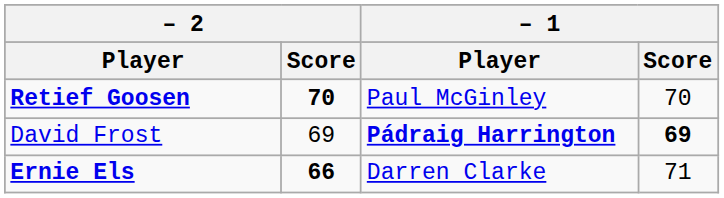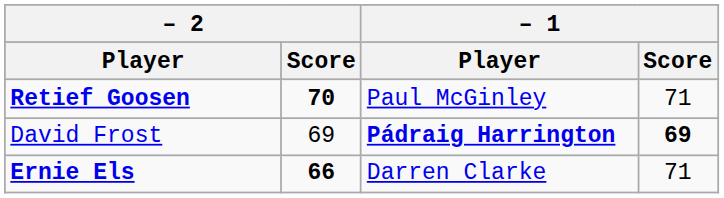 <table class=wikitable>
 <tr>
 <th colspan=2> – 2</th>
 <th colspan=2> – 1</th>
 </tr>
 <tr>
 <th width=150>Player</th>
 <th>Score</th>
 <th width=150>Player</th>
 <th>Score</th>
 </tr>
 <tr>
 <td><strong><a href='#'>Retief Goosen</a></strong></td>
 <td align=center><strong>70</strong></td>
 <td><a href='#'>Paul McGinley</a></td>
-<td align=center>70</td>
+<td align=center>71</td>
 </tr>
 <tr>
 <td><a href='#'>David Frost</a></td>
 <td align=center>69</td>
 <td><strong><a href='#'>Pádraig Harrington</a></strong></td>
 <td align=center><strong>69</strong></td>
 </tr>
 <tr>
 <td><strong><a href='#'>Ernie Els</a></strong></td>
 <td align=center><strong>66</strong></td>
 <td><a href='#'>Darren Clarke</a></td>
 <td align=center>71</td>
 </tr>
 </table>
